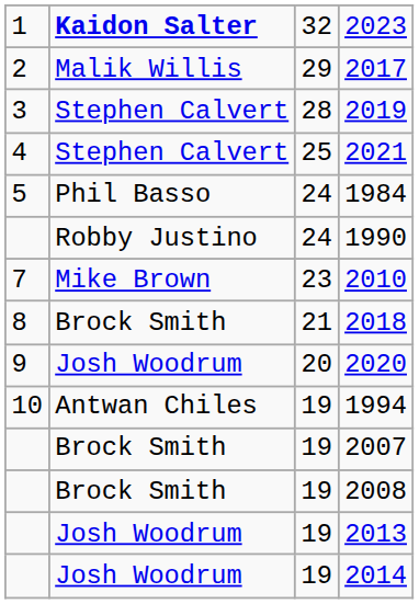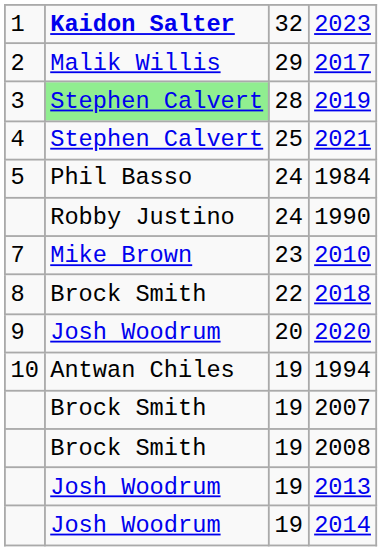 <table class="wikitable">
 <tr>
 <td>1</td>
 <td><strong><a href='#'>Kaidon Salter</a></strong></td>
 <td>32</td>
 <td><a href='#'>2023</a></td>
 </tr>
 <tr>
 <td>2</td>
 <td><a href='#'>Malik Willis</a></td>
 <td>29</td>
 <td><a href='#'>2017</a></td>
 </tr>
 <tr>
 <td>3</td>
-<td><a href='#'>Stephen Calvert</a></td>
+<td style="background: lightgreen;"><a href='#'>Stephen Calvert</a></td>
 <td>28</td>
 <td><a href='#'>2019</a></td>
 </tr>
 <tr>
 <td>4</td>
 <td><a href='#'>Stephen Calvert</a></td>
 <td>25</td>
 <td><a href='#'>2021</a></td>
 </tr>
 <tr>
 <td>5</td>
 <td>Phil Basso</td>
 <td>24</td>
 <td>1984</td>
 </tr>
 <tr>
 <td></td>
 <td>Robby Justino</td>
 <td>24</td>
 <td>1990</td>
 </tr>
 <tr>
 <td>7</td>
 <td><a href='#'>Mike Brown</a></td>
 <td>23</td>
 <td><a href='#'>2010</a></td>
 </tr>
 <tr>
 <td>8</td>
 <td>Brock Smith</td>
-<td>21</td>
+<td>22</td>
 <td><a href='#'>2018</a></td>
 </tr>
 <tr>
 <td>9</td>
 <td><a href='#'>Josh Woodrum</a></td>
 <td>20</td>
 <td><a href='#'>2020</a></td>
 </tr>
 <tr>
 <td>10</td>
 <td>Antwan Chiles</td>
 <td>19</td>
 <td>1994</td>
 </tr>
 <tr>
 <td></td>
 <td>Brock Smith</td>
 <td>19</td>
 <td>2007</td>
 </tr>
 <tr>
 <td></td>
 <td>Brock Smith</td>
 <td>19</td>
 <td>2008</td>
 </tr>
 <tr>
 <td></td>
 <td><a href='#'>Josh Woodrum</a></td>
 <td>19</td>
 <td><a href='#'>2013</a></td>
 </tr>
 <tr>
 <td></td>
 <td><a href='#'>Josh Woodrum</a></td>
 <td>19</td>
 <td><a href='#'>2014</a></td>
 </tr>
 </table>
